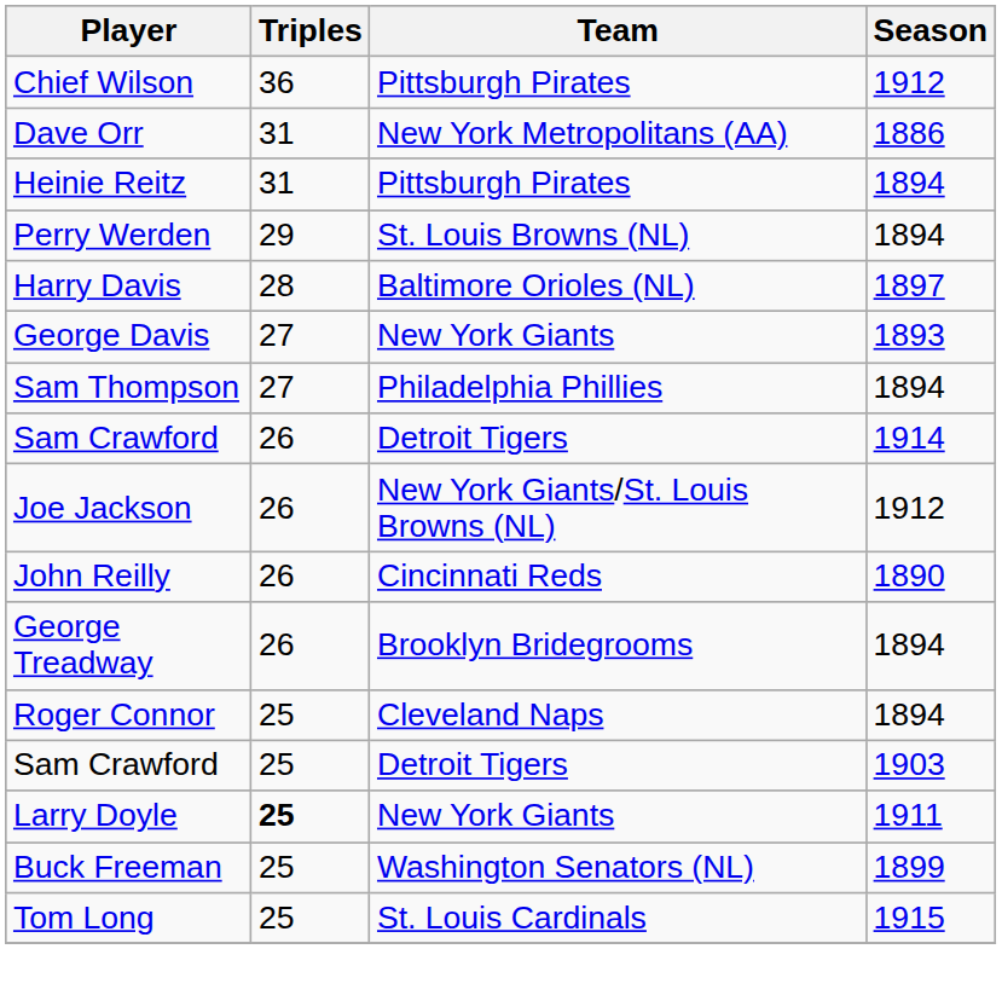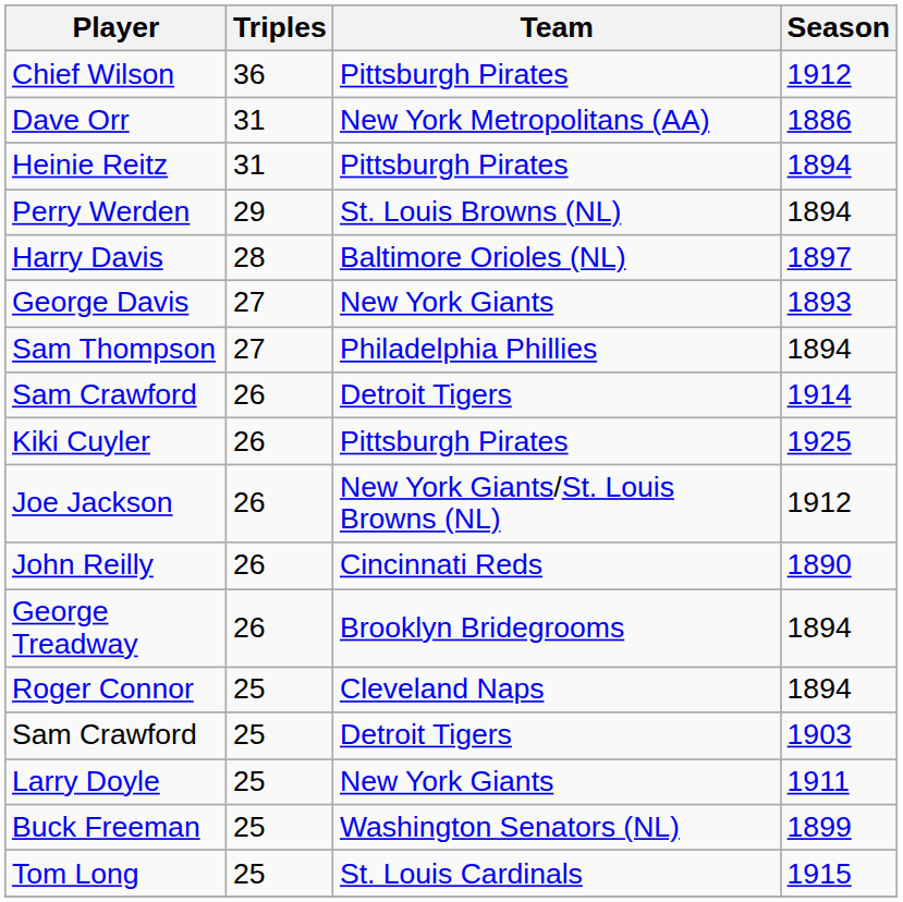 <table class="wikitable sortable">
 <tr>
 <th width="115">Player</th>
 <th width="50">Triples</th>
 <th width="240">Team</th>
 <th>Season</th>
 </tr>
 <tr>
 <td><a href='#'>Chief Wilson</a></td>
 <td>36</td>
 <td><a href='#'>Pittsburgh Pirates</a></td>
 <td><a href='#'>1912</a></td>
 </tr>
 <tr>
 <td><a href='#'>Dave Orr</a></td>
 <td>31</td>
 <td><a href='#'>New York Metropolitans (AA)</a></td>
 <td><a href='#'>1886</a></td>
 </tr>
 <tr>
 <td><a href='#'>Heinie Reitz</a></td>
 <td>31</td>
 <td><a href='#'>Pittsburgh Pirates</a></td>
 <td><a href='#'>1894</a></td>
 </tr>
 <tr>
 <td><a href='#'>Perry Werden</a></td>
 <td>29</td>
 <td><a href='#'>St. Louis Browns (NL)</a></td>
 <td>1894</td>
 </tr>
 <tr>
 <td><a href='#'>Harry Davis</a></td>
 <td>28</td>
 <td><a href='#'>Baltimore Orioles (NL)</a></td>
 <td><a href='#'>1897</a></td>
 </tr>
 <tr>
 <td><a href='#'>George Davis</a></td>
 <td>27</td>
 <td><a href='#'>New York Giants</a></td>
 <td><a href='#'>1893</a></td>
 </tr>
 <tr>
 <td><a href='#'>Sam Thompson</a></td>
 <td>27</td>
 <td><a href='#'>Philadelphia Phillies</a></td>
 <td>1894</td>
 </tr>
 <tr>
 <td><a href='#'>Sam Crawford</a></td>
 <td>26</td>
 <td><a href='#'>Detroit Tigers</a></td>
 <td><a href='#'>1914</a></td>
 </tr>
 <tr>
+<td><a href='#'>Kiki Cuyler</a></td>
+<td>26</td>
+<td><a href='#'>Pittsburgh Pirates</a></td>
+<td><a href='#'>1925</a></td>
+</tr>
+<tr>
 <td><a href='#'>Joe Jackson</a></td>
 <td>26</td>
 <td><a href='#'>New York Giants</a>/<a href='#'>St. Louis Browns (NL)</a></td>
 <td>1912</td>
 </tr>
 <tr>
 <td><a href='#'>John Reilly</a></td>
 <td>26</td>
 <td><a href='#'>Cincinnati Reds</a></td>
 <td><a href='#'>1890</a></td>
 </tr>
 <tr>
 <td><a href='#'>George Treadway</a></td>
 <td>26</td>
 <td><a href='#'>Brooklyn Bridegrooms</a></td>
 <td>1894</td>
 </tr>
 <tr>
 <td><a href='#'>Roger Connor</a></td>
 <td>25</td>
 <td><a href='#'>Cleveland Naps</a></td>
 <td>1894</td>
 </tr>
 <tr>
 <td>Sam Crawford</td>
 <td>25</td>
 <td><a href='#'>Detroit Tigers</a></td>
 <td><a href='#'>1903</a></td>
 </tr>
 <tr>
 <td><a href='#'>Larry Doyle</a></td>
-<td><strong>25</strong></td>
+<td>25</td>
 <td><a href='#'>New York Giants</a></td>
 <td><a href='#'>1911</a></td>
 </tr>
 <tr>
 <td><a href='#'>Buck Freeman</a></td>
 <td>25</td>
 <td><a href='#'>Washington Senators (NL)</a></td>
 <td><a href='#'>1899</a></td>
 </tr>
 <tr>
 <td><a href='#'>Tom Long</a></td>
 <td>25</td>
 <td><a href='#'>St. Louis Cardinals</a></td>
 <td><a href='#'>1915</a></td>
 </tr>
 <tr>
 </tr>
 </table>
